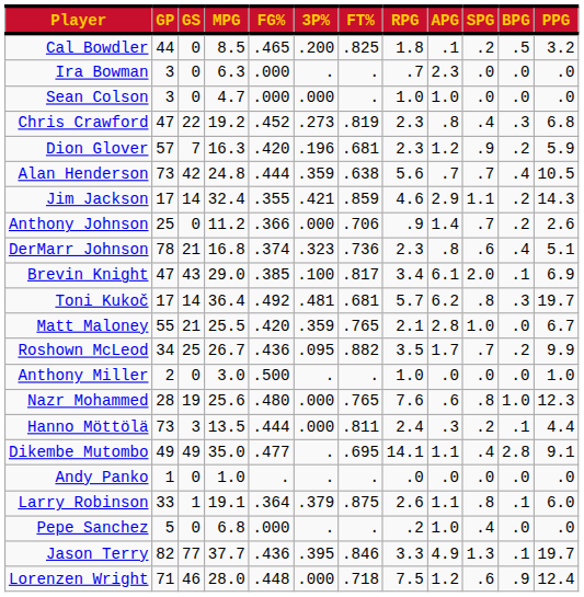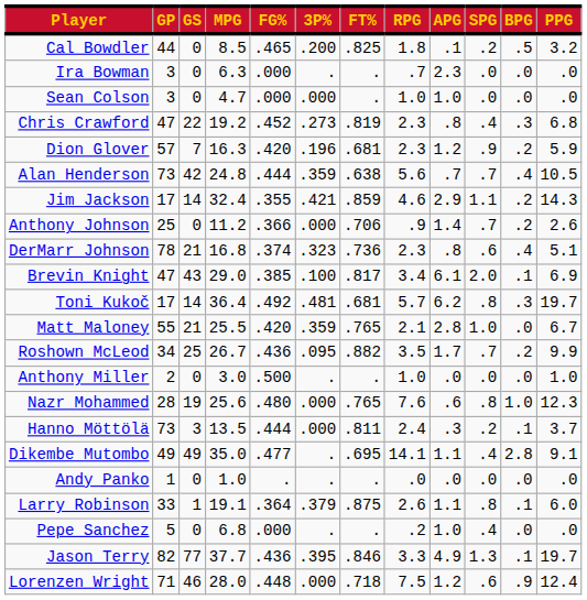 <table class="wikitable sortable" style="text-align:right;">
 <tr>
 <th style="background:#C8102E; color:#FFCD00; border-top:#010101 3px solid; border-bottom:#010101 3px solid;">Player</th>
 <th style="background:#C8102E; color:#FFCD00; border-top:#010101 3px solid; border-bottom:#010101 3px solid;">GP</th>
 <th style="background:#C8102E; color:#FFCD00; border-top:#010101 3px solid; border-bottom:#010101 3px solid;">GS</th>
 <th style="background:#C8102E; color:#FFCD00; border-top:#010101 3px solid; border-bottom:#010101 3px solid;">MPG</th>
 <th style="background:#C8102E; color:#FFCD00; border-top:#010101 3px solid; border-bottom:#010101 3px solid;">FG%</th>
 <th style="background:#C8102E; color:#FFCD00; border-top:#010101 3px solid; border-bottom:#010101 3px solid;">3P%</th>
 <th style="background:#C8102E; color:#FFCD00; border-top:#010101 3px solid; border-bottom:#010101 3px solid;">FT%</th>
 <th style="background:#C8102E; color:#FFCD00; border-top:#010101 3px solid; border-bottom:#010101 3px solid;">RPG</th>
 <th style="background:#C8102E; color:#FFCD00; border-top:#010101 3px solid; border-bottom:#010101 3px solid;">APG</th>
 <th style="background:#C8102E; color:#FFCD00; border-top:#010101 3px solid; border-bottom:#010101 3px solid;">SPG</th>
 <th style="background:#C8102E; color:#FFCD00; border-top:#010101 3px solid; border-bottom:#010101 3px solid;">BPG</th>
 <th style="background:#C8102E; color:#FFCD00; border-top:#010101 3px solid; border-bottom:#010101 3px solid;">PPG</th>
 </tr>
 <tr>
 <td><a href='#'>Cal Bowdler</a></td>
 <td>44</td>
 <td>0</td>
 <td>8.5</td>
 <td>.465</td>
 <td>.200</td>
 <td>.825</td>
 <td>1.8</td>
 <td>.1</td>
 <td>.2</td>
 <td>.5</td>
 <td>3.2</td>
 </tr>
 <tr>
 <td><a href='#'>Ira Bowman</a></td>
 <td>3</td>
 <td>0</td>
 <td>6.3</td>
 <td>.000</td>
 <td>.</td>
 <td>.</td>
 <td>.7</td>
 <td>2.3</td>
 <td>.0</td>
 <td>.0</td>
 <td>.0</td>
 </tr>
 <tr>
 <td><a href='#'>Sean Colson</a></td>
 <td>3</td>
 <td>0</td>
 <td>4.7</td>
 <td>.000</td>
 <td>.000</td>
 <td>.</td>
 <td>1.0</td>
 <td>1.0</td>
 <td>.0</td>
 <td>.0</td>
 <td>.0</td>
 </tr>
 <tr>
 <td><a href='#'>Chris Crawford</a></td>
 <td>47</td>
 <td>22</td>
 <td>19.2</td>
 <td>.452</td>
 <td>.273</td>
 <td>.819</td>
 <td>2.3</td>
 <td>.8</td>
 <td>.4</td>
 <td>.3</td>
 <td>6.8</td>
 </tr>
 <tr>
 <td><a href='#'>Dion Glover</a></td>
 <td>57</td>
 <td>7</td>
 <td>16.3</td>
 <td>.420</td>
 <td>.196</td>
 <td>.681</td>
 <td>2.3</td>
 <td>1.2</td>
 <td>.9</td>
 <td>.2</td>
 <td>5.9</td>
 </tr>
 <tr>
 <td><a href='#'>Alan Henderson</a></td>
 <td>73</td>
 <td>42</td>
 <td>24.8</td>
 <td>.444</td>
 <td>.359</td>
 <td>.638</td>
 <td>5.6</td>
 <td>.7</td>
 <td>.7</td>
 <td>.4</td>
 <td>10.5</td>
 </tr>
 <tr>
 <td><a href='#'>Jim Jackson</a></td>
 <td>17</td>
 <td>14</td>
 <td>32.4</td>
 <td>.355</td>
 <td>.421</td>
 <td>.859</td>
 <td>4.6</td>
 <td>2.9</td>
 <td>1.1</td>
 <td>.2</td>
 <td>14.3</td>
 </tr>
 <tr>
 <td><a href='#'>Anthony Johnson</a></td>
 <td>25</td>
 <td>0</td>
 <td>11.2</td>
 <td>.366</td>
 <td>.000</td>
 <td>.706</td>
 <td>.9</td>
 <td>1.4</td>
 <td>.7</td>
 <td>.2</td>
 <td>2.6</td>
 </tr>
 <tr>
 <td><a href='#'>DerMarr Johnson</a></td>
 <td>78</td>
 <td>21</td>
 <td>16.8</td>
 <td>.374</td>
 <td>.323</td>
 <td>.736</td>
 <td>2.3</td>
 <td>.8</td>
 <td>.6</td>
 <td>.4</td>
 <td>5.1</td>
 </tr>
 <tr>
 <td><a href='#'>Brevin Knight</a></td>
 <td>47</td>
 <td>43</td>
 <td>29.0</td>
 <td>.385</td>
 <td>.100</td>
 <td>.817</td>
 <td>3.4</td>
 <td>6.1</td>
 <td>2.0</td>
 <td>.1</td>
 <td>6.9</td>
 </tr>
 <tr>
 <td><a href='#'>Toni Kukoč</a></td>
 <td>17</td>
 <td>14</td>
 <td>36.4</td>
 <td>.492</td>
 <td>.481</td>
 <td>.681</td>
 <td>5.7</td>
 <td>6.2</td>
 <td>.8</td>
 <td>.3</td>
 <td>19.7</td>
 </tr>
 <tr>
 <td><a href='#'>Matt Maloney</a></td>
 <td>55</td>
 <td>21</td>
 <td>25.5</td>
 <td>.420</td>
 <td>.359</td>
 <td>.765</td>
 <td>2.1</td>
 <td>2.8</td>
 <td>1.0</td>
 <td>.0</td>
 <td>6.7</td>
 </tr>
 <tr>
 <td><a href='#'>Roshown McLeod</a></td>
 <td>34</td>
 <td>25</td>
 <td>26.7</td>
 <td>.436</td>
 <td>.095</td>
 <td>.882</td>
 <td>3.5</td>
 <td>1.7</td>
 <td>.7</td>
 <td>.2</td>
 <td>9.9</td>
 </tr>
 <tr>
 <td><a href='#'>Anthony Miller</a></td>
 <td>2</td>
 <td>0</td>
 <td>3.0</td>
 <td>.500</td>
 <td>.</td>
 <td>.</td>
 <td>1.0</td>
 <td>.0</td>
 <td>.0</td>
 <td>.0</td>
 <td>1.0</td>
 </tr>
 <tr>
 <td><a href='#'>Nazr Mohammed</a></td>
 <td>28</td>
 <td>19</td>
 <td>25.6</td>
 <td>.480</td>
 <td>.000</td>
 <td>.765</td>
 <td>7.6</td>
 <td>.6</td>
 <td>.8</td>
 <td>1.0</td>
 <td>12.3</td>
 </tr>
 <tr>
 <td><a href='#'>Hanno Möttölä</a></td>
 <td>73</td>
 <td>3</td>
 <td>13.5</td>
 <td>.444</td>
 <td>.000</td>
 <td>.811</td>
 <td>2.4</td>
 <td>.3</td>
 <td>.2</td>
 <td>.1</td>
-<td>4.4</td>
+<td>3.7</td>
 </tr>
 <tr>
 <td><a href='#'>Dikembe Mutombo</a></td>
 <td>49</td>
 <td>49</td>
 <td>35.0</td>
 <td>.477</td>
 <td>.</td>
 <td>.695</td>
 <td>14.1</td>
 <td>1.1</td>
 <td>.4</td>
 <td>2.8</td>
 <td>9.1</td>
 </tr>
 <tr>
 <td><a href='#'>Andy Panko</a></td>
 <td>1</td>
 <td>0</td>
 <td>1.0</td>
 <td>.</td>
 <td>.</td>
 <td>.</td>
 <td>.0</td>
 <td>.0</td>
 <td>.0</td>
 <td>.0</td>
 <td>.0</td>
 </tr>
 <tr>
 <td><a href='#'>Larry Robinson</a></td>
 <td>33</td>
 <td>1</td>
 <td>19.1</td>
 <td>.364</td>
 <td>.379</td>
 <td>.875</td>
 <td>2.6</td>
 <td>1.1</td>
 <td>.8</td>
 <td>.1</td>
 <td>6.0</td>
 </tr>
 <tr>
 <td><a href='#'>Pepe Sanchez</a></td>
 <td>5</td>
 <td>0</td>
 <td>6.8</td>
 <td>.000</td>
 <td>.</td>
 <td>.</td>
 <td>.2</td>
 <td>1.0</td>
 <td>.4</td>
 <td>.0</td>
 <td>.0</td>
 </tr>
 <tr>
 <td><a href='#'>Jason Terry</a></td>
 <td>82</td>
 <td>77</td>
 <td>37.7</td>
 <td>.436</td>
 <td>.395</td>
 <td>.846</td>
 <td>3.3</td>
 <td>4.9</td>
 <td>1.3</td>
 <td>.1</td>
 <td>19.7</td>
 </tr>
 <tr>
 <td><a href='#'>Lorenzen Wright</a></td>
 <td>71</td>
 <td>46</td>
 <td>28.0</td>
 <td>.448</td>
 <td>.000</td>
 <td>.718</td>
 <td>7.5</td>
 <td>1.2</td>
 <td>.6</td>
 <td>.9</td>
 <td>12.4</td>
 </tr>
 </table>
